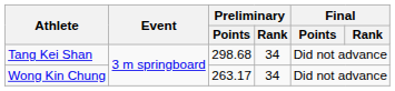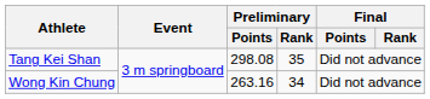 <table class=wikitable style="font-size:90%">
 <tr>
 <th rowspan="2">Athlete</th>
 <th rowspan="2">Event</th>
 <th colspan="2">Preliminary</th>
 <th colspan="2">Final</th>
 </tr>
 <tr style="font-size:95%">
 <th>Points</th>
 <th>Rank</th>
 <th>Points</th>
 <th>Rank</th>
 </tr>
 <tr align=center>
 <td align=left><a href='#'>Tang Kei Shan</a></td>
 <td align=left rowspan=2><a href='#'>3 m springboard</a></td>
-<td>298.68</td>
-<td>34</td>
+<td>298.08</td>
+<td>35</td>
 <td colspan=2>Did not advance</td>
 </tr>
 <tr align=center>
 <td align=left><a href='#'>Wong Kin Chung</a></td>
-<td>263.17</td>
+<td>263.16</td>
 <td>34</td>
 <td colspan=2>Did not advance</td>
 </tr>
 </table>
